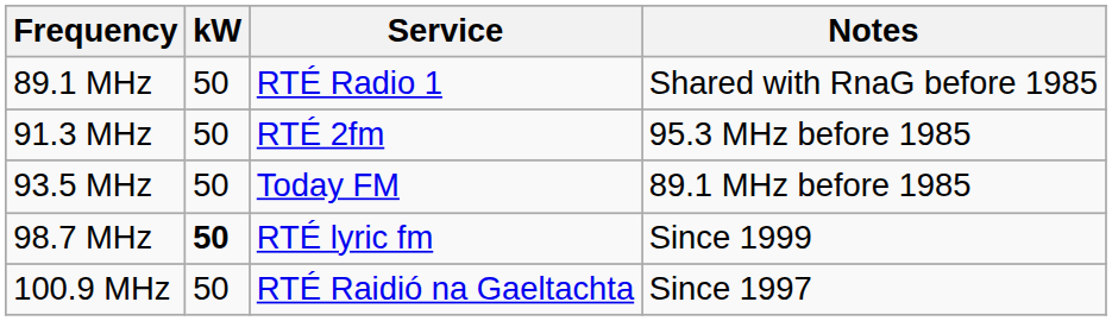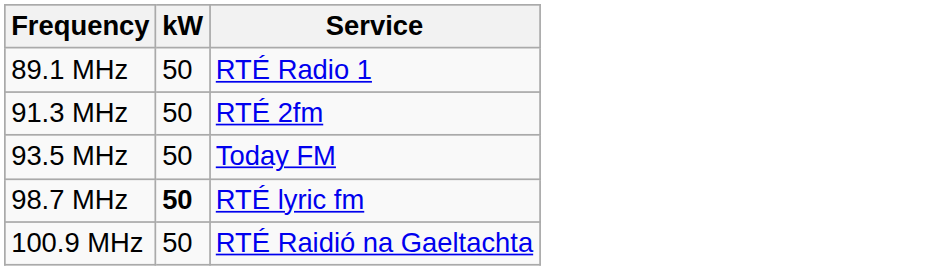 <table class="wikitable sortable">
 <tr>
 <th>Frequency</th>
 <th>kW</th>
 <th>Service</th>
-<th>Notes</th>
 </tr>
 <tr>
 <td>89.1 MHz</td>
 <td>50</td>
 <td><a href='#'>RTÉ Radio 1</a></td>
-<td>Shared with RnaG before 1985</td>
 </tr>
 <tr>
 <td>91.3 MHz</td>
 <td>50</td>
 <td><a href='#'>RTÉ 2fm</a></td>
-<td>95.3 MHz before 1985</td>
 </tr>
 <tr>
 <td>93.5 MHz</td>
 <td>50</td>
 <td><a href='#'>Today FM</a></td>
-<td>89.1 MHz before 1985</td>
 </tr>
 <tr>
 <td>98.7 MHz</td>
 <td><strong>50</strong></td>
 <td><a href='#'>RTÉ lyric fm</a></td>
-<td>Since 1999</td>
 </tr>
 <tr>
 <td>100.9 MHz</td>
 <td>50</td>
 <td><a href='#'>RTÉ Raidió na Gaeltachta</a></td>
-<td>Since 1997</td>
 </tr>
 </table>
